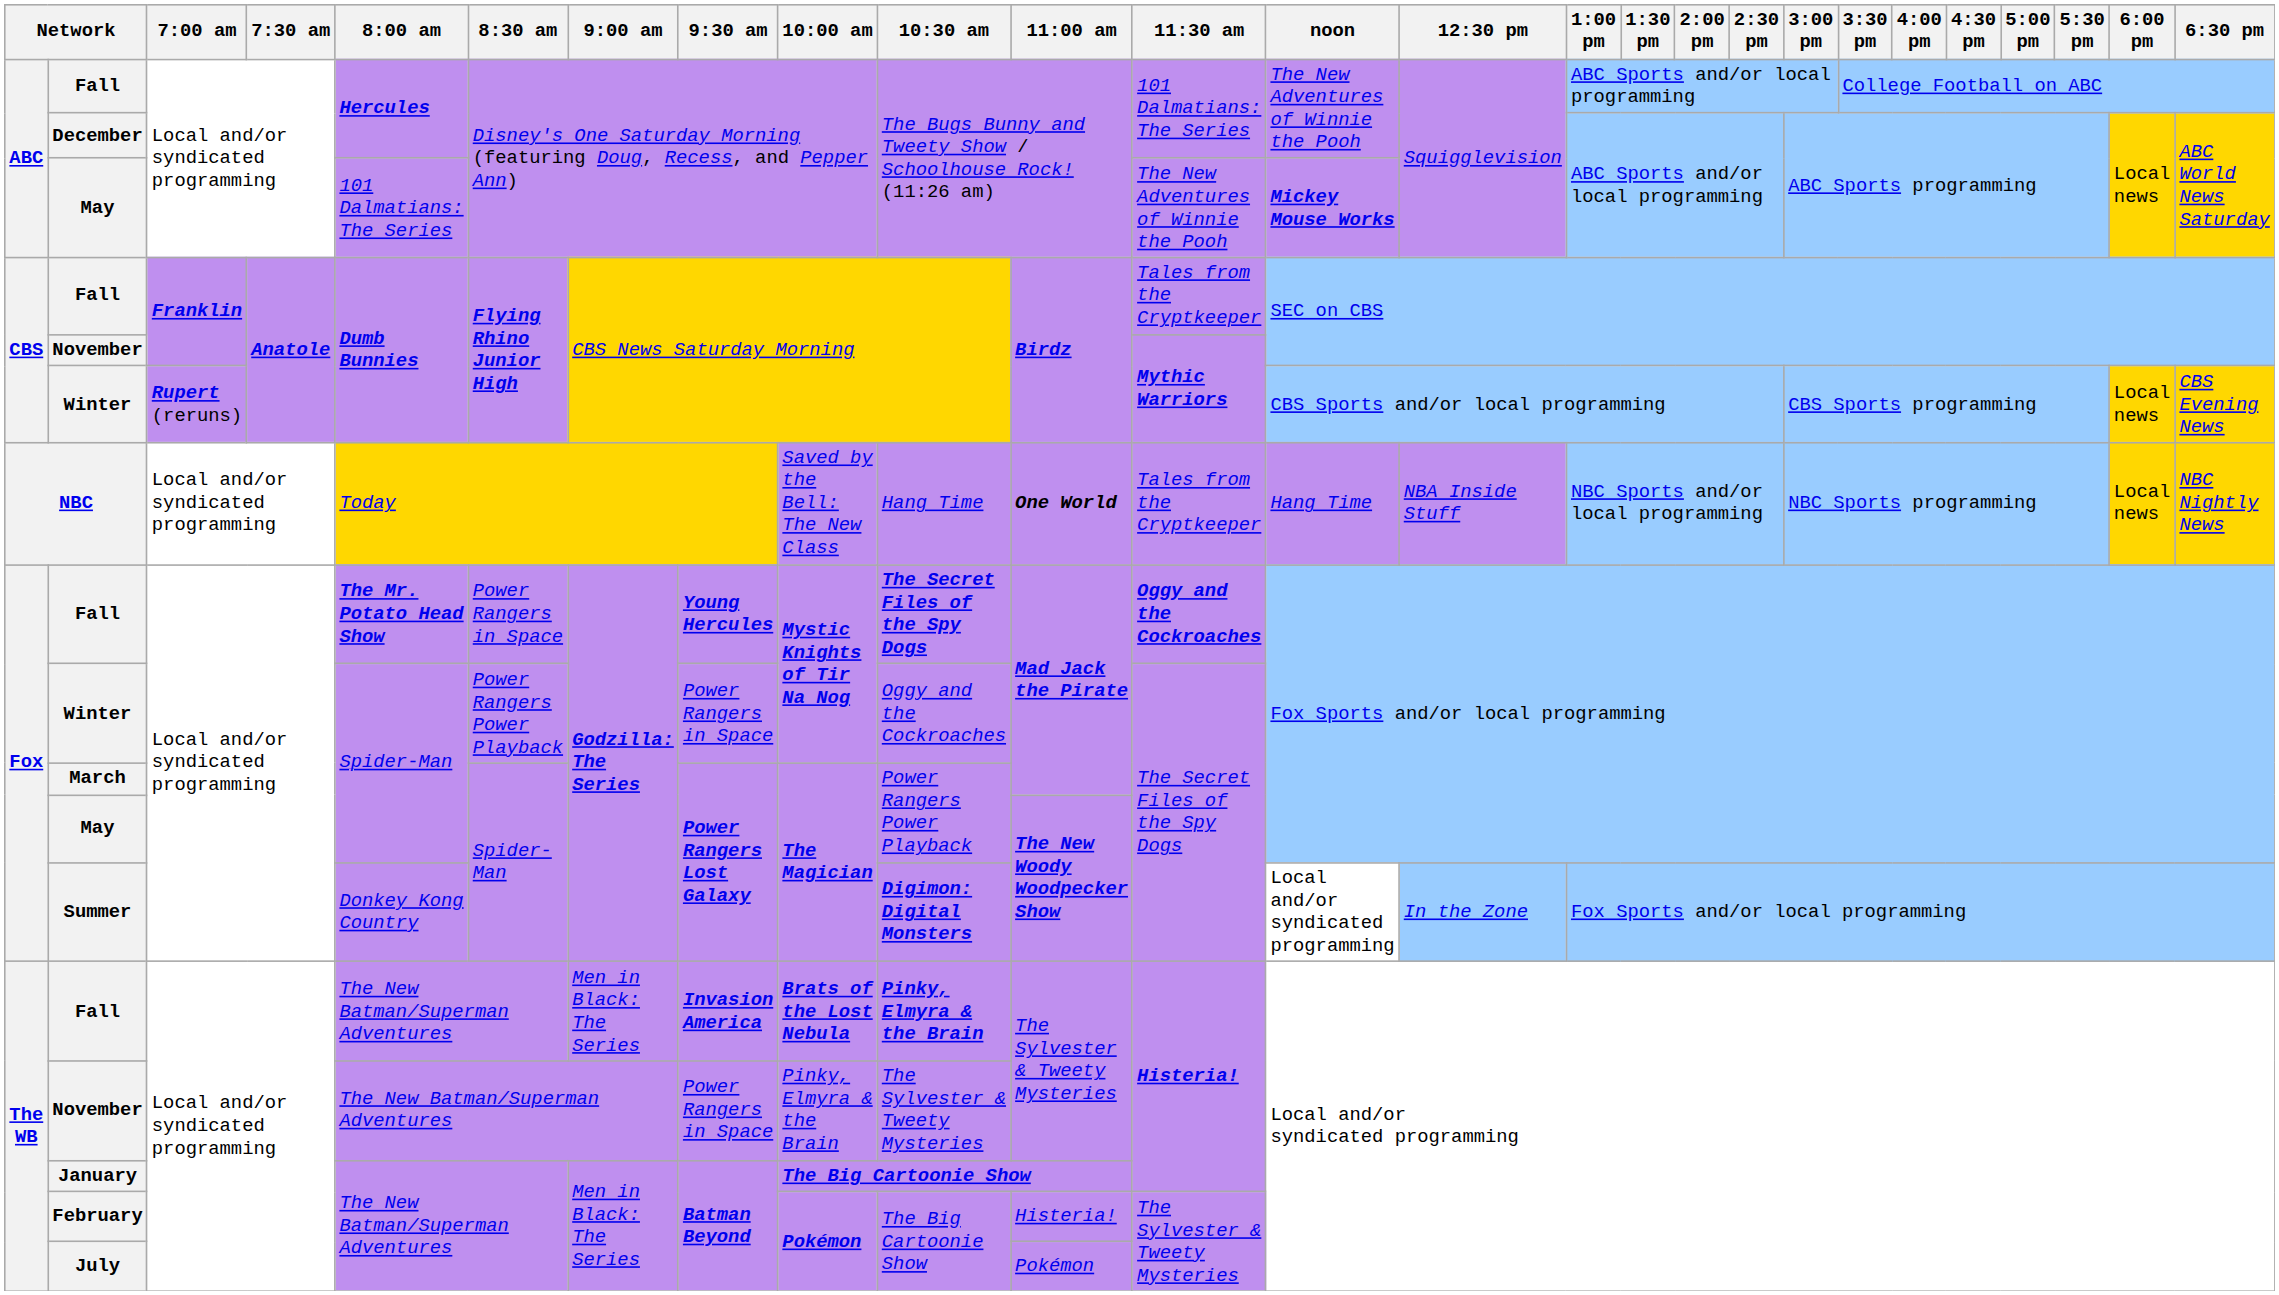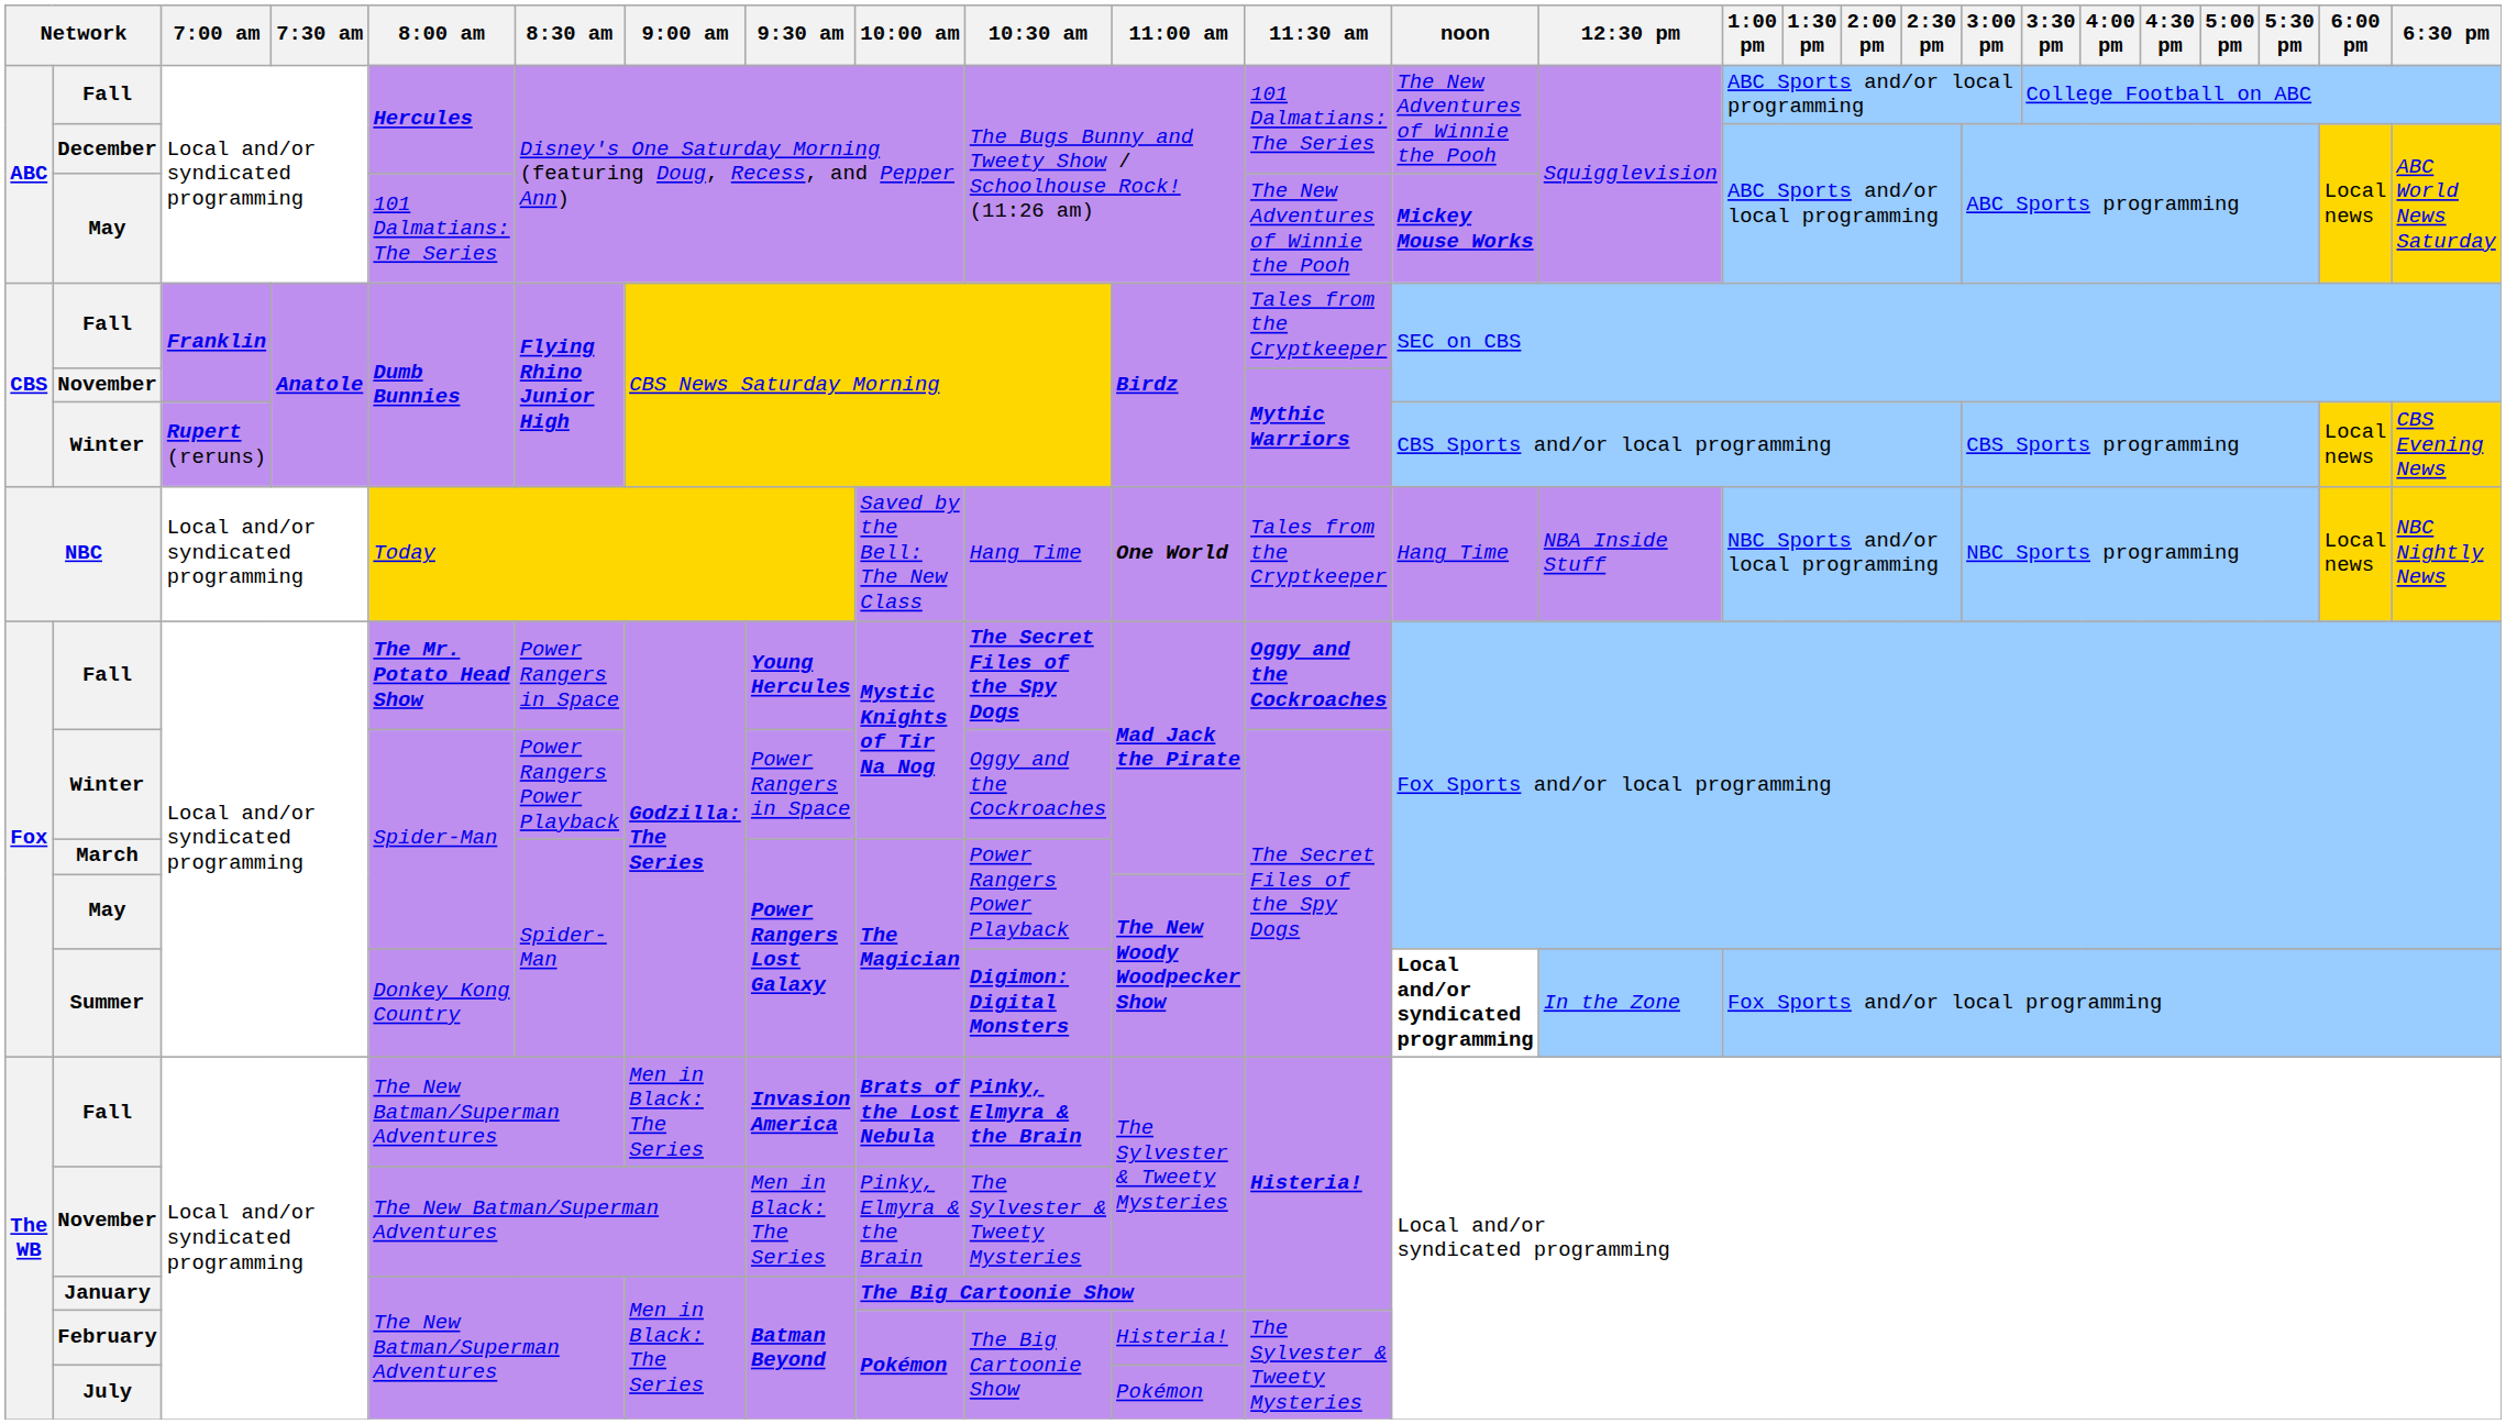 <table class=wikitable style="font-size:90%">
 <tr>
 <th width="1.5%" bgcolor="#C0C0C0" colspan="2">Network</th>
 <th width="4%" bgcolor="#C0C0C0">7:00 am</th>
 <th width="4%" bgcolor="#C0C0C0">7:30 am</th>
 <th width="4%" bgcolor="#C0C0C0">8:00 am</th>
 <th width="4%" bgcolor="#C0C0C0">8:30 am</th>
 <th width="4%" bgcolor="#C0C0C0">9:00 am</th>
 <th width="4%" bgcolor="#C0C0C0">9:30 am</th>
 <th width="4%" bgcolor="#C0C0C0">10:00 am</th>
 <th width="4%" bgcolor="#C0C0C0">10:30 am</th>
 <th width="4%" bgcolor="#C0C0C0">11:00 am</th>
 <th width="4%" bgcolor="#C0C0C0">11:30 am</th>
 <th width="4%" bgcolor="#C0C0C0">noon</th>
 <th width="4%" bgcolor="#C0C0C0">12:30 pm</th>
 <th width="4%" bgcolor="#C0C0C0">1:00 pm</th>
 <th width="4%" bgcolor="#C0C0C0">1:30 pm</th>
 <th width="4%" bgcolor="#C0C0C0">2:00 pm</th>
 <th width="4%" bgcolor="#C0C0C0">2:30 pm</th>
 <th width="4%" bgcolor="#C0C0C0">3:00 pm</th>
 <th width="4%" bgcolor="#C0C0C0">3:30 pm</th>
 <th width="4%" bgcolor="#C0C0C0">4:00 pm</th>
 <th width="4%" bgcolor="#C0C0C0">4:30 pm</th>
 <th width="4%" bgcolor="#C0C0C0">5:00 pm</th>
 <th width="4%" bgcolor="#C0C0C0">5:30 pm</th>
 <th width="4%" bgcolor="#C0C0C0">6:00 pm</th>
 <th width="4%" bgcolor="#C0C0C0">6:30 pm</th>
 </tr>
 <tr>
 <th bgcolor="#C0C0C0" rowspan="3"><a href='#'>ABC</a></th>
 <th>Fall</th>
 <td bgcolor="white" colspan="2" rowspan="3">Local and/or<br>syndicated<br>programming</td>
 <td bgcolor="bf8fef" rowspan="2"><strong><em><a href='#'>Hercules</a></em></strong></td>
 <td bgcolor="bf8fef" colspan="4" rowspan="3"><em><a href='#'>Disney's One Saturday Morning</a></em> (featuring <em><a href='#'>Doug</a></em>, <em><a href='#'>Recess</a></em>, and <em><a href='#'>Pepper Ann</a></em>)</td>
 <td bgcolor="bf8fef" colspan="2" rowspan="3"><em><a href='#'>The Bugs Bunny and Tweety Show</a></em> / <em><a href='#'>Schoolhouse Rock!</a></em> (11:26 am)</td>
 <td bgcolor="bf8fef" rowspan="2"><em><a href='#'>101 Dalmatians: The Series</a></em></td>
 <td bgcolor="bf8fef" rowspan="2"><em><a href='#'>The New Adventures of Winnie the Pooh</a></em></td>
 <td bgcolor="bf8fef" rowspan="3"><em><a href='#'>Squigglevision</a></em></td>
 <td bgcolor="99ccff" colspan="5" rowspan="1"><a href='#'>ABC Sports</a> and/or local programming</td>
 <td bgcolor="99ccff" colspan="7" rowspan="1"><a href='#'>College Football on ABC</a></td>
 </tr>
 <tr>
 <th>December</th>
 <td bgcolor="99ccff" colspan="4" rowspan="2"><a href='#'>ABC Sports</a> and/or local programming</td>
 <td bgcolor="99ccff" colspan="6" rowspan="2"><a href='#'>ABC Sports</a> programming</td>
 <td bgcolor="gold" rowspan="2">Local news</td>
 <td bgcolor="gold" rowspan="2"><em><a href='#'>ABC World News Saturday</a></em></td>
 </tr>
 <tr>
 <th>May</th>
 <td bgcolor="bf8fef" rowspan="1"><em><a href='#'>101 Dalmatians: The Series</a></em></td>
 <td bgcolor="bf8fef" rowspan="1"><em><a href='#'>The New Adventures of Winnie the Pooh</a></em></td>
 <td bgcolor="bf8fef" rowspan="1"><strong><em><a href='#'>Mickey Mouse Works</a></em></strong></td>
 </tr>
 <tr>
 <th bgcolor="#C0C0C0" rowspan="3"><a href='#'>CBS</a></th>
 <th>Fall</th>
 <td rowspan="2" bgcolor="bf8fef"><strong><em><a href='#'>Franklin</a></em></strong></td>
 <td bgcolor="bf8fef" rowspan="3"><strong><em><a href='#'>Anatole</a></em></strong></td>
 <td bgcolor="bf8fef" rowspan="3"><strong><em><a href='#'>Dumb Bunnies</a></em></strong></td>
 <td bgcolor="bf8fef" rowspan="3"><strong><em><a href='#'>Flying Rhino Junior High</a></em></strong></td>
 <td bgcolor="gold" colspan="4" rowspan="3"><em><a href='#'>CBS News Saturday Morning</a></em></td>
 <td bgcolor="bf8fef" rowspan="3"><strong><em><a href='#'>Birdz</a></em></strong></td>
 <td bgcolor="bf8fef" rowspan="1"><em><a href='#'>Tales from the Cryptkeeper</a></em> </td>
 <td bgcolor="99ccff" rowspan="2" colspan="16"><a href='#'>SEC on CBS</a></td>
 </tr>
 <tr>
 <th>November</th>
 <td bgcolor="bf8fef" rowspan="2"><strong><em><a href='#'>Mythic Warriors</a></em></strong></td>
 </tr>
 <tr>
 <th>Winter</th>
 <td bgcolor="bf8fef"><strong><em><a href='#'>Rupert</a></em></strong> (reruns)</td>
 <td bgcolor="99ccff" colspan="6"><a href='#'>CBS Sports</a> and/or local programming</td>
 <td bgcolor="99ccff" colspan="6"><a href='#'>CBS Sports</a> programming</td>
 <td bgcolor="gold">Local news</td>
 <td bgcolor="gold"><em><a href='#'>CBS Evening News</a></em></td>
 </tr>
 <tr>
 <th bgcolor="#C0C0C0" colspan="2"><a href='#'>NBC</a></th>
 <td bgcolor="white" colspan="2">Local and/or<br>syndicated<br>programming</td>
 <td bgcolor="gold" colspan="4"><em><a href='#'>Today</a></em></td>
 <td bgcolor="bf8fef"><em><a href='#'>Saved by the Bell: The New Class</a></em></td>
 <td bgcolor="bf8fef"><em><a href='#'>Hang Time</a></em></td>
 <td bgcolor="bf8fef"><strong><em>One World</em></strong></td>
 <td bgcolor="bf8fef" rowspan="1"><em><a href='#'>Tales from the Cryptkeeper</a></em> </td>
 <td bgcolor="bf8fef"><em><a href='#'>Hang Time</a></em></td>
 <td bgcolor="bf8fef"><em><a href='#'>NBA Inside Stuff</a></em></td>
 <td bgcolor="99ccff" colspan="4"><a href='#'>NBC Sports</a> and/or local programming</td>
 <td bgcolor="99ccff" colspan="6"><a href='#'>NBC Sports</a> programming</td>
 <td bgcolor="gold">Local news</td>
 <td bgcolor="gold"><em><a href='#'>NBC Nightly News</a></em></td>
 </tr>
 <tr>
 <th bgcolor="#C0C0C0" rowspan="5"><a href='#'>Fox</a></th>
 <th>Fall</th>
 <td bgcolor="white" colspan="2" rowspan="5">Local and/or<br>syndicated<br>programming</td>
 <td bgcolor="bf8fef" rowspan="1"><strong><em><a href='#'>The Mr. Potato Head Show</a></em></strong></td>
 <td bgcolor="bf8fef" rowspan="1"><em><a href='#'>Power Rangers in Space</a></em></td>
 <td bgcolor="bf8fef" rowspan="5"><strong><em><a href='#'>Godzilla: The Series</a></em></strong></td>
 <td bgcolor="bf8fef" rowspan="1"><strong><em><a href='#'>Young Hercules</a></em></strong></td>
 <td bgcolor="bf8fef" rowspan="2"><strong><em><a href='#'>Mystic Knights of Tir Na Nog</a></em></strong></td>
 <td bgcolor="bf8fef" rowspan="1"><strong><em><a href='#'>The Secret Files of the Spy Dogs</a></em></strong></td>
 <td bgcolor="bf8fef" rowspan="3"><strong><em><a href='#'>Mad Jack the Pirate</a></em></strong></td>
 <td bgcolor="bf8fef" rowspan="1"><strong><em><a href='#'>Oggy and the Cockroaches</a></em></strong></td>
 <td bgcolor="99ccff" rowspan="4"colspan="14"><a href='#'>Fox Sports</a> and/or local programming</td>
 </tr>
 <tr>
 <th>Winter</th>
 <td bgcolor="bf8fef" rowspan="3"><em><a href='#'>Spider-Man</a></em></td>
 <td bgcolor="bf8fef" rowspan="1"><em><a href='#'>Power Rangers Power Playback</a></em></td>
 <td bgcolor="bf8fef" rowspan="1"><em><a href='#'>Power Rangers in Space</a></em></td>
 <td bgcolor="bf8fef" rowspan="1"><em><a href='#'>Oggy and the Cockroaches</a></em></td>
 <td bgcolor="bf8fef" rowspan="4"><em><a href='#'>The Secret Files of the Spy Dogs</a></em></td>
 </tr>
 <tr>
 <th>March</th>
 <td bgcolor="bf8fef" rowspan="3"><em><a href='#'>Spider-Man</a></em></td>
 <td bgcolor="bf8fef" rowspan="3"><strong><em><a href='#'>Power Rangers Lost Galaxy</a></em></strong></td>
 <td bgcolor="bf8fef" rowspan="3"><strong><em><a href='#'>The Magician</a></em></strong></td>
 <td bgcolor="bf8fef" rowspan="2"><em><a href='#'>Power Rangers Power Playback</a></em></td>
 </tr>
 <tr>
 <th>May</th>
 <td bgcolor="bf8fef" rowspan="2"><strong><em><a href='#'>The New Woody Woodpecker Show</a></em></strong></td>
 </tr>
 <tr>
 <th>Summer</th>
 <td bgcolor="bf8fef" rowspan="1"><em><a href='#'>Donkey Kong Country</a></em></td>
 <td bgcolor="bf8fef" rowspan="1"><strong><em><a href='#'>Digimon: Digital Monsters</a></em></strong> </td>
-<td bgcolor="white" rowspan="1">Local and/or<br>syndicated<br>programming</td>
+<td bgcolor="white" rowspan="1"><strong>Local and/or<br>syndicated<br>programming</strong></td>
 <td bgcolor="99ccff" rowspan="1"><em><a href='#'>In the Zone</a></em></td>
 <td bgcolor="99ccff" rowspan="1"colspan="12"><a href='#'>Fox Sports</a> and/or local programming</td>
 </tr>
 <tr>
 <th bgcolor="#C0C0C0" rowspan="5"><a href='#'>The WB</a></th>
 <th>Fall</th>
 <td bgcolor="white" colspan="2" rowspan="5">Local and/or<br>syndicated programming</td>
 <td bgcolor="bf8fef" rowspan="1"colspan="2"><em><a href='#'>The New Batman/Superman Adventures</a></em></td>
 <td bgcolor="bf8fef" rowspan="1"><em><a href='#'>Men in Black: The Series</a></em></td>
 <td bgcolor="bf8fef" rowspan="1"><strong><em><a href='#'>Invasion America</a></em></strong></td>
 <td bgcolor="bf8fef" rowspan="1"><strong><em><a href='#'>Brats of the Lost Nebula</a></em></strong></td>
 <td bgcolor="bf8fef" rowspan="1"><strong><em><a href='#'>Pinky, Elmyra & the Brain</a></em></strong></td>
 <td bgcolor="bf8fef" rowspan="2"><em><a href='#'>The Sylvester & Tweety Mysteries</a></em></td>
 <td bgcolor="bf8fef" rowspan="3"><strong><em><a href='#'>Histeria!</a></em></strong></td>
 <td bgcolor="white" colspan="18" rowspan="5">Local and/or<br>syndicated programming</td>
 </tr>
 <tr>
 <th>November</th>
 <td bgcolor="bf8fef" rowspan="1"colspan="3"><em><a href='#'>The New Batman/Superman Adventures</a></em></td>
-<td bgcolor="bf8fef" rowspan="1"><em><a href='#'>Power Rangers in Space</a></em></td>
+<td bgcolor="bf8fef" rowspan="1"><em><a href='#'>Men in Black: The Series</a></em></td>
 <td bgcolor="bf8fef" rowspan="1"><em><a href='#'>Pinky, Elmyra & the Brain</a></em></td>
 <td bgcolor="bf8fef" rowspan="1"><em><a href='#'>The Sylvester & Tweety Mysteries</a></em></td>
 </tr>
 <tr>
 <th>January</th>
 <td bgcolor="bf8fef" rowspan="3"colspan="2"><em><a href='#'>The New Batman/Superman Adventures</a></em></td>
 <td bgcolor="bf8fef" rowspan="3"><em><a href='#'>Men in Black: The Series</a></em></td>
 <td bgcolor="bf8fef" rowspan="3"><strong><em><a href='#'>Batman Beyond</a></em></strong></td>
 <td bgcolor="bf8fef" rowspan="1"colspan="3"><strong><em><a href='#'>The Big Cartoonie Show</a></em></strong></td>
 </tr>
 <tr>
 <th>February</th>
 <td bgcolor="bf8fef" rowspan="2"><strong><em><a href='#'>Pokémon</a></em></strong></td>
 <td bgcolor="bf8fef" rowspan="2"><em><a href='#'>The Big Cartoonie Show</a></em></td>
 <td bgcolor="bf8fef" rowspan="1"><em><a href='#'>Histeria!</a></em></td>
 <td bgcolor="bf8fef" rowspan="2"><em><a href='#'>The Sylvester & Tweety Mysteries</a></em></td>
 </tr>
 <tr>
 <th>July</th>
 <td bgcolor="bf8fef" rowspan="1"><em><a href='#'>Pokémon</a></em></td>
 </tr>
 </table>
